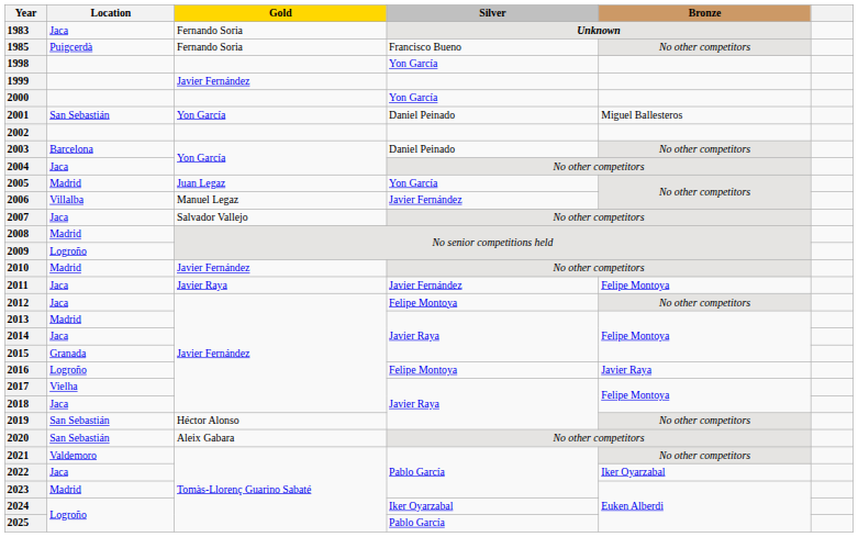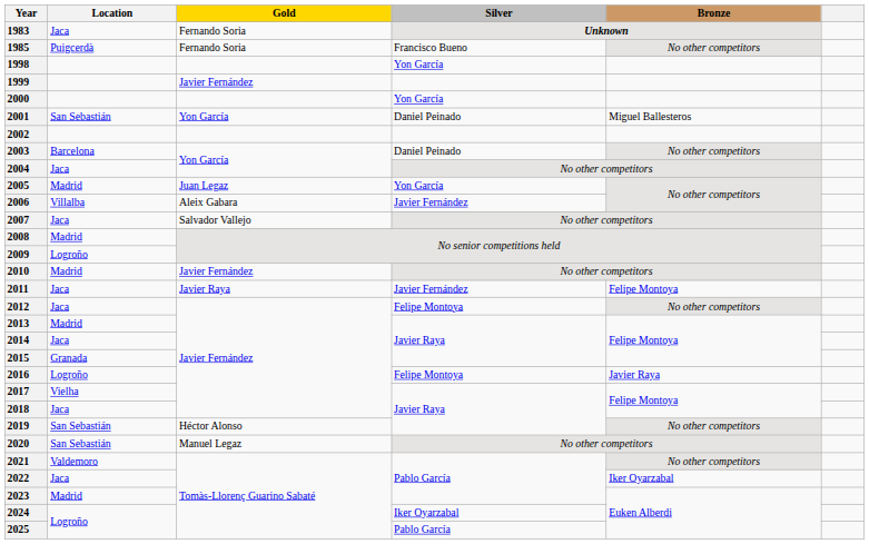 <table class="wikitable unsortable" style="text-align:left; width:80%">
 <tr>
 <th scope="col" style="text-align:center; width:5%">Year</th>
 <th scope="col" style="text-align:center; width:15%">Location</th>
 <td scope="col" style="text-align:center; width:25%; background:gold"><strong>Gold</strong></td>
 <td scope="col" style="text-align:center; width:25%; background:silver"><strong>Silver</strong></td>
 <td scope="col" style="text-align:center; width:25%; background:#c96"><strong>Bronze</strong></td>
 <th scope="col" style="text-align:center; width:5%"></th>
 </tr>
 <tr>
 <th scope="row" style="text-align:left">1983</th>
 <td><a href='#'>Jaca</a></td>
 <td>Fernando Soria</td>
 <td colspan="2" align="center" bgcolor="e5e4e2"><strong><em>Unknown</em></strong></td>
 <td></td>
 </tr>
 <tr>
 <th scope="row" style="text-align:left">1985</th>
 <td><a href='#'>Puigcerdà</a></td>
 <td>Fernando Soria</td>
 <td>Francisco Bueno</td>
 <td align="center" bgcolor="e5e4e2"><em>No other competitors</em></td>
 <td></td>
 </tr>
 <tr>
 <th scope="row" style="text-align:left">1998</th>
 <td></td>
 <td></td>
 <td><a href='#'>Yon García</a></td>
 <td></td>
 <td></td>
 </tr>
 <tr>
 <th scope="row" style="text-align:left">1999</th>
 <td></td>
 <td><a href='#'>Javier Fernández</a></td>
 <td></td>
 <td></td>
 <td></td>
 </tr>
 <tr>
 <th scope="row" style="text-align:left">2000</th>
 <td></td>
 <td></td>
 <td><a href='#'>Yon García</a></td>
 <td></td>
 <td></td>
 </tr>
 <tr>
 <th scope="row" style="text-align:left">2001</th>
 <td><a href='#'>San Sebastián</a></td>
 <td><a href='#'>Yon García</a></td>
 <td>Daniel Peinado</td>
 <td>Miguel Ballesteros</td>
 <td></td>
 </tr>
 <tr>
 <th scope="row" style="text-align:left">2002</th>
 <td></td>
 <td></td>
 <td></td>
 <td></td>
 <td></td>
 </tr>
 <tr>
 <th scope="row" style="text-align:left">2003</th>
 <td><a href='#'>Barcelona</a></td>
 <td rowspan="2"><a href='#'>Yon García</a></td>
 <td>Daniel Peinado</td>
 <td align="center" bgcolor="e5e4e2"><em>No other competitors</em></td>
 <td></td>
 </tr>
 <tr>
 <th scope="row" style="text-align:left">2004</th>
 <td><a href='#'>Jaca</a></td>
 <td colspan="2" align="center" bgcolor="e5e4e2"><em>No other competitors</em></td>
 <td></td>
 </tr>
 <tr>
 <th scope="row" style="text-align:left">2005</th>
 <td><a href='#'>Madrid</a></td>
 <td><a href='#'>Juan Legaz</a></td>
 <td><a href='#'>Yon García</a></td>
 <td rowspan="2" align="center" bgcolor="e5e4e2"><em>No other competitors</em></td>
 <td></td>
 </tr>
 <tr>
 <th scope="row" style="text-align:left">2006</th>
 <td><a href='#'>Villalba</a></td>
-<td>Manuel Legaz</td>
+<td>Aleix Gabara</td>
 <td><a href='#'>Javier Fernández</a></td>
 <td></td>
 </tr>
 <tr>
 <th scope="row" style="text-align:left">2007</th>
 <td><a href='#'>Jaca</a></td>
 <td>Salvador Vallejo</td>
 <td colspan="2" align="center" bgcolor="e5e4e2"><em>No other competitors</em></td>
 <td></td>
 </tr>
 <tr>
 <th scope="row" style="text-align:left">2008</th>
 <td><a href='#'>Madrid</a></td>
 <td colspan="3" rowspan="2" align="center" bgcolor="e5e4e2"><em>No senior competitions held</em></td>
 <td></td>
 </tr>
 <tr>
 <th scope="row" style="text-align:left">2009</th>
 <td><a href='#'>Logroño</a></td>
 <td></td>
 </tr>
 <tr>
 <th scope="row" style="text-align:left">2010</th>
 <td><a href='#'>Madrid</a></td>
 <td><a href='#'>Javier Fernández</a></td>
 <td colspan="2" align="center" bgcolor="e5e4e2"><em>No other competitors</em></td>
 <td></td>
 </tr>
 <tr>
 <th scope="row" style="text-align:left">2011</th>
 <td><a href='#'>Jaca</a></td>
 <td><a href='#'>Javier Raya</a></td>
 <td><a href='#'>Javier Fernández</a></td>
 <td><a href='#'>Felipe Montoya</a></td>
 <td></td>
 </tr>
 <tr>
 <th scope="row" style="text-align:left">2012</th>
 <td><a href='#'>Jaca</a></td>
 <td rowspan="7"><a href='#'>Javier Fernández</a></td>
 <td><a href='#'>Felipe Montoya</a></td>
 <td align="center" bgcolor="e5e4e2"><em>No other competitors</em></td>
 <td></td>
 </tr>
 <tr>
 <th scope="row" style="text-align:left">2013</th>
 <td><a href='#'>Madrid</a></td>
 <td rowspan="3"><a href='#'>Javier Raya</a></td>
 <td rowspan="3"><a href='#'>Felipe Montoya</a></td>
 <td></td>
 </tr>
 <tr>
 <th scope="row" style="text-align:left">2014</th>
 <td><a href='#'>Jaca</a></td>
 <td></td>
 </tr>
 <tr>
 <th scope="row" style="text-align:left">2015</th>
 <td><a href='#'>Granada</a></td>
 <td></td>
 </tr>
 <tr>
 <th scope="row" style="text-align:left">2016</th>
 <td><a href='#'>Logroño</a></td>
 <td><a href='#'>Felipe Montoya</a></td>
 <td><a href='#'>Javier Raya</a></td>
 <td></td>
 </tr>
 <tr>
 <th scope="row" style="text-align:left">2017</th>
 <td><a href='#'>Vielha</a></td>
 <td rowspan="3"><a href='#'>Javier Raya</a></td>
 <td rowspan="2"><a href='#'>Felipe Montoya</a></td>
 <td></td>
 </tr>
 <tr>
 <th scope="row" style="text-align:left">2018</th>
 <td><a href='#'>Jaca</a></td>
 <td></td>
 </tr>
 <tr>
 <th scope="row" style="text-align:left">2019</th>
 <td><a href='#'>San Sebastián</a></td>
 <td>Héctor Alonso</td>
 <td align="center" bgcolor="e5e4e2"><em>No other competitors</em></td>
 <td></td>
 </tr>
 <tr>
 <th scope="row" style="text-align:left">2020</th>
 <td><a href='#'>San Sebastián</a></td>
-<td>Aleix Gabara</td>
+<td>Manuel Legaz</td>
 <td colspan="2" align="center" bgcolor="e5e4e2"><em>No other competitors</em></td>
 <td></td>
 </tr>
 <tr>
 <th scope="row" style="text-align:left">2021</th>
 <td><a href='#'>Valdemoro</a></td>
 <td rowspan="5"><a href='#'>Tomàs-Llorenç Guarino Sabaté</a></td>
 <td rowspan="3"><a href='#'>Pablo García</a></td>
 <td align="center" bgcolor="e5e4e2"><em>No other competitors</em></td>
 <td></td>
 </tr>
 <tr>
 <th scope="row" style="text-align:left">2022</th>
 <td><a href='#'>Jaca</a></td>
 <td><a href='#'>Iker Oyarzabal</a></td>
 <td></td>
 </tr>
 <tr>
 <th scope="row" style="text-align:left">2023</th>
 <td><a href='#'>Madrid</a></td>
 <td rowspan="3"><a href='#'>Euken Alberdi</a></td>
 <td></td>
 </tr>
 <tr>
 <th scope="row" style="text-align:left">2024</th>
 <td rowspan="2"><a href='#'>Logroño</a></td>
 <td><a href='#'>Iker Oyarzabal</a></td>
 <td></td>
 </tr>
 <tr>
 <th scope="row" style="text-align:left">2025</th>
 <td><a href='#'>Pablo García</a></td>
 <td></td>
 </tr>
 </table>
